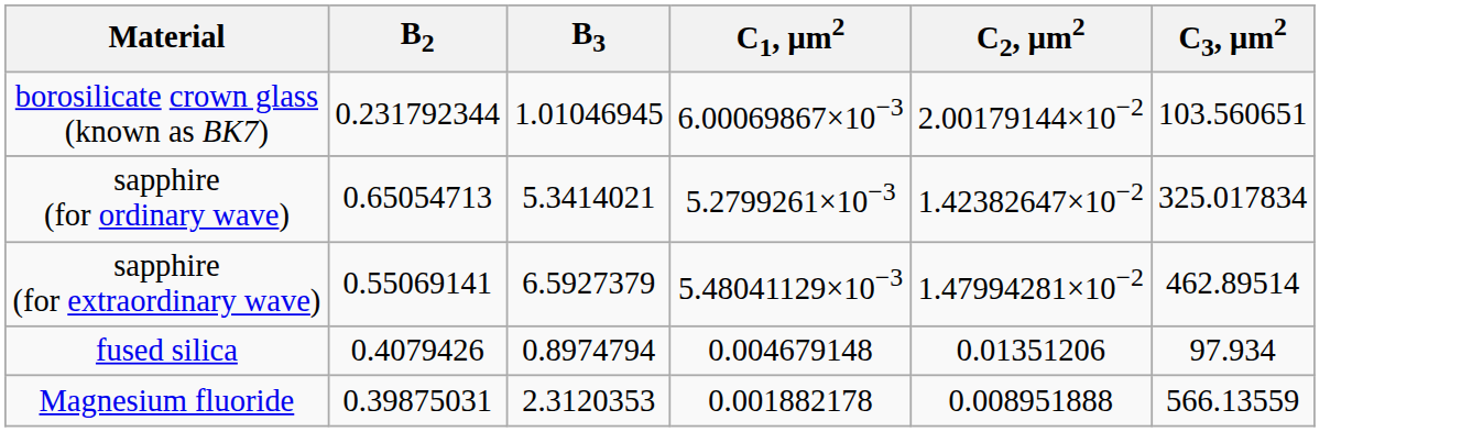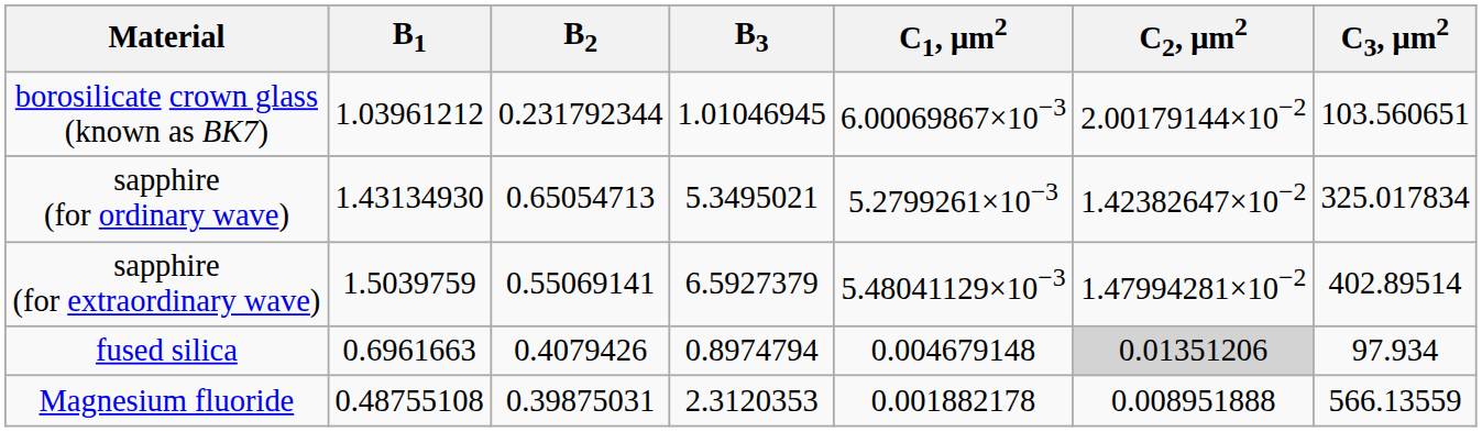 <table class="wikitable" style="text-align:center">
 <tr>
 <th>Material</th>
+<th>B<sub>1</sub></th>
 <th>B<sub>2</sub></th>
 <th>B<sub>3</sub></th>
 <th>C<sub>1</sub>, μm<sup>2</sup></th>
 <th>C<sub>2</sub>, μm<sup>2</sup></th>
 <th>C<sub>3</sub>, μm<sup>2</sup></th>
 </tr>
 <tr>
 <td><a href='#'>borosilicate</a> <a href='#'>crown glass</a><br>(known as <em>BK7</em>)</td>
+<td>1.03961212</td>
 <td>0.231792344</td>
 <td>1.01046945</td>
 <td>6.00069867×10<sup>−3</sup></td>
 <td>2.00179144×10<sup>−2</sup></td>
 <td>103.560651</td>
 </tr>
 <tr>
 <td>sapphire<br>(for <a href='#'>ordinary wave</a>)</td>
+<td>1.43134930</td>
 <td>0.65054713</td>
-<td>5.3414021</td>
+<td>5.3495021</td>
 <td>5.2799261×10<sup>−3</sup></td>
 <td>1.42382647×10<sup>−2</sup></td>
 <td>325.017834</td>
 </tr>
 <tr>
 <td>sapphire<br>(for <a href='#'>extraordinary wave</a>)</td>
+<td>1.5039759</td>
 <td>0.55069141</td>
 <td>6.5927379</td>
 <td>5.48041129×10<sup>−3</sup></td>
 <td>1.47994281×10<sup>−2</sup></td>
-<td>462.89514</td>
+<td>402.89514</td>
 </tr>
 <tr>
 <td><a href='#'>fused silica</a></td>
+<td>0.6961663</td>
 <td>0.4079426</td>
 <td>0.8974794</td>
 <td>0.004679148</td>
-<td>0.01351206</td>
+<td style="background: lightgrey;">0.01351206</td>
 <td>97.934</td>
 </tr>
 <tr>
 <td><a href='#'>Magnesium fluoride</a></td>
+<td>0.48755108</td>
 <td>0.39875031</td>
 <td>2.3120353</td>
 <td>0.001882178</td>
 <td>0.008951888</td>
 <td>566.13559</td>
 </tr>
 </table>
